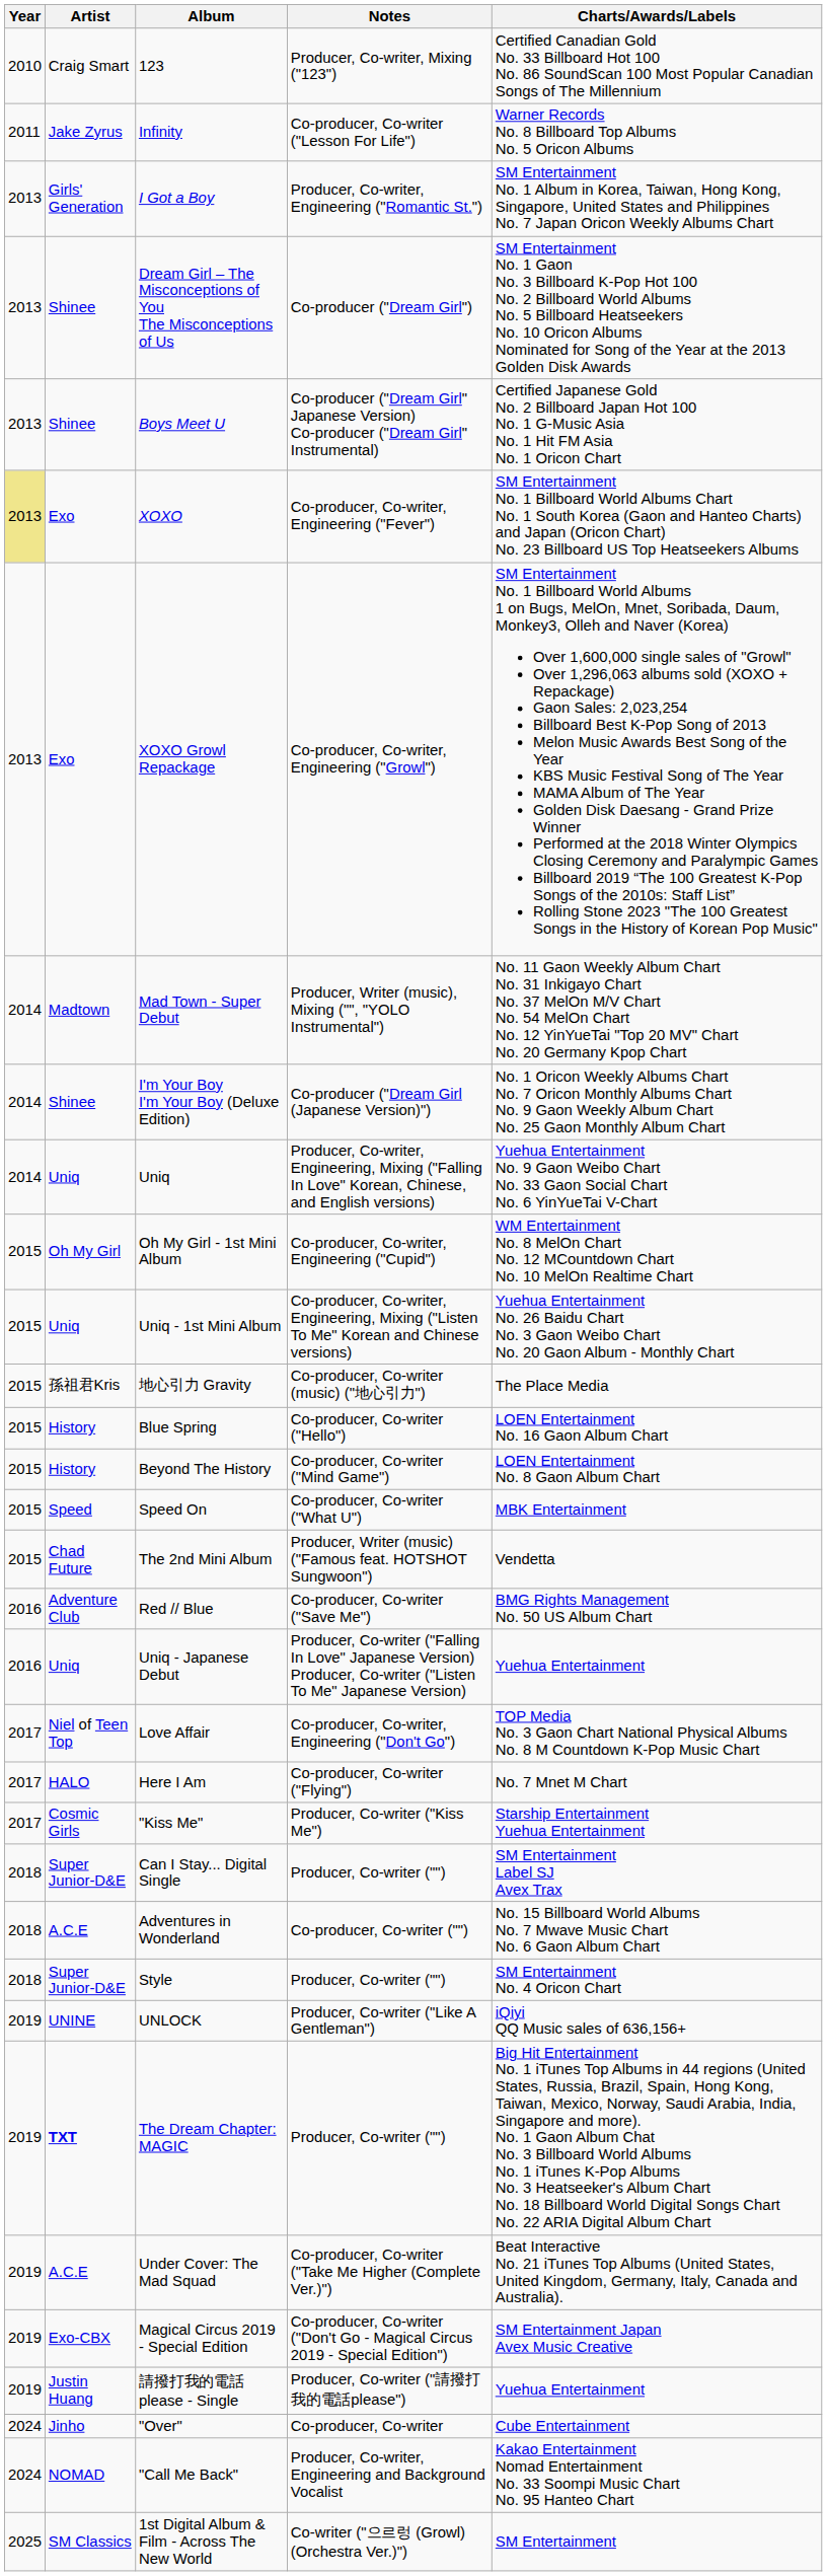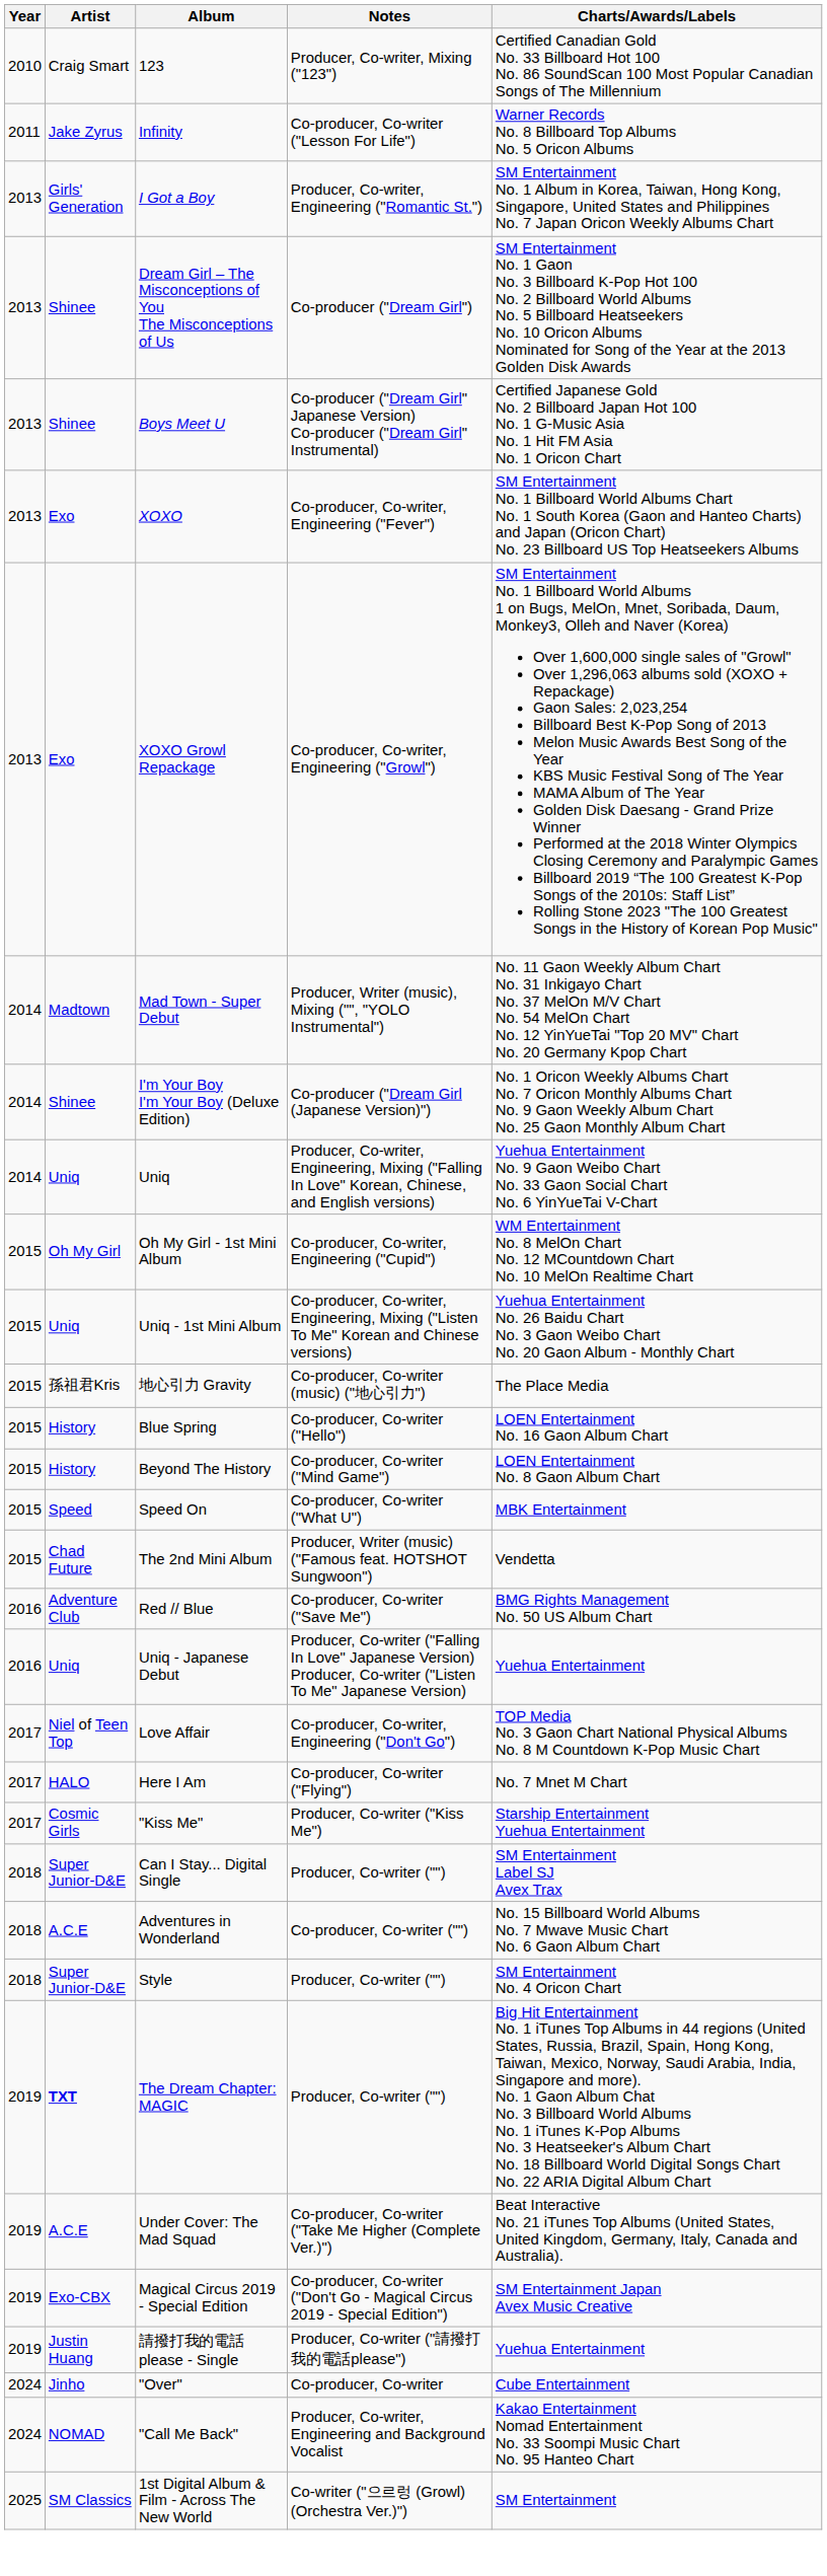 <table class="wikitable">
 <tr>
 <th>Year</th>
 <th>Artist</th>
 <th>Album</th>
 <th>Notes</th>
 <th>Charts/Awards/Labels</th>
 </tr>
 <tr>
 <td>2010</td>
 <td>Craig Smart</td>
 <td>123</td>
 <td>Producer, Co-writer, Mixing ("123")</td>
 <td>Certified Canadian Gold<br>No. 33 Billboard Hot 100<br>No. 86 SoundScan 100 Most Popular Canadian Songs of The Millennium</td>
 </tr>
 <tr>
 <td>2011</td>
 <td><a href='#'>Jake Zyrus</a></td>
 <td><a href='#'>Infinity</a></td>
 <td>Co-producer, Co-writer ("Lesson For Life")</td>
 <td><a href='#'>Warner Records</a><br>No. 8 Billboard Top Albums<br>No. 5 Oricon Albums</td>
 </tr>
 <tr>
 <td>2013</td>
 <td><a href='#'>Girls' Generation</a></td>
 <td><em><a href='#'>I Got a Boy</a></em></td>
 <td>Producer, Co-writer, Engineering ("<a href='#'>Romantic St.</a>")</td>
 <td><a href='#'>SM Entertainment</a><br>No. 1 Album in Korea, Taiwan, Hong Kong, Singapore, United States and Philippines<br>No. 7 Japan Oricon Weekly Albums Chart</td>
 </tr>
 <tr>
 <td>2013</td>
 <td><a href='#'>Shinee</a></td>
 <td><a href='#'>Dream Girl – The Misconceptions of You</a><br><a href='#'>The Misconceptions of Us</a></td>
 <td>Co-producer ("<a href='#'>Dream Girl</a>")</td>
 <td><a href='#'>SM Entertainment</a><br>No. 1 Gaon<br>No. 3 Billboard K-Pop Hot 100<br>No. 2 Billboard World Albums<br>No. 5 Billboard Heatseekers<br>No. 10 Oricon Albums<br>Nominated for Song of the Year at the 2013 Golden Disk Awards</td>
 </tr>
 <tr>
 <td>2013</td>
 <td><a href='#'>Shinee</a></td>
 <td><em><a href='#'>Boys Meet U</a></em></td>
 <td>Co-producer ("<a href='#'>Dream Girl</a>" Japanese Version)<br>Co-producer ("<a href='#'>Dream Girl</a>" Instrumental)</td>
 <td>Certified Japanese Gold<br>No. 2 Billboard Japan Hot 100<br>No. 1 G-Music Asia<br>No. 1 Hit FM Asia<br>No. 1 Oricon Chart</td>
 </tr>
 <tr>
-<td style="background: khaki;">2013</td>
+<td>2013</td>
 <td><a href='#'>Exo</a></td>
 <td><em><a href='#'>XOXO</a></em></td>
 <td>Co-producer, Co-writer, Engineering ("Fever")</td>
 <td><a href='#'>SM Entertainment</a><br>No. 1 Billboard World Albums Chart<br>No. 1 South Korea (Gaon and Hanteo Charts) and Japan (Oricon Chart)<br>No. 23 Billboard US Top Heatseekers Albums</td>
 </tr>
 <tr>
 <td>2013</td>
 <td><a href='#'>Exo</a></td>
 <td><a href='#'>XOXO Growl Repackage</a></td>
 <td>Co-producer, Co-writer, Engineering ("<a href='#'>Growl</a>")</td>
 <td><a href='#'>SM Entertainment</a><br>No. 1 Billboard World Albums<br>1 on Bugs, MelOn, Mnet, Soribada, Daum, Monkey3, Olleh and Naver (Korea)<ul><li>Over 1,600,000 single sales of "Growl"</li><li>Over 1,296,063 albums sold (XOXO + Repackage)</li><li>Gaon Sales: 2,023,254</li><li>Billboard Best K-Pop Song of 2013</li><li>Melon Music Awards Best Song of the Year</li><li>KBS Music Festival Song of The Year</li><li>MAMA Album of The Year</li><li>Golden Disk Daesang - Grand Prize Winner</li><li>Performed at the 2018 Winter Olympics Closing Ceremony and Paralympic Games</li><li>Billboard 2019 “The 100 Greatest K-Pop Songs of the 2010s: Staff List”</li><li>Rolling Stone 2023 "The 100 Greatest Songs in the History of Korean Pop Music"</li></ul></td>
 </tr>
 <tr>
 <td>2014</td>
 <td><a href='#'>Madtown</a></td>
 <td><a href='#'>Mad Town - Super Debut</a></td>
 <td>Producer, Writer (music), Mixing ("", "YOLO Instrumental")</td>
 <td>No. 11 Gaon Weekly Album Chart<br>No. 31 Inkigayo Chart<br>No. 37 MelOn M/V Chart<br>No. 54 MelOn Chart<br>No. 12 YinYueTai "Top 20 MV" Chart<br>No. 20 Germany Kpop Chart</td>
 </tr>
 <tr>
 <td>2014</td>
 <td><a href='#'>Shinee</a></td>
 <td><a href='#'>I'm Your Boy</a><br><a href='#'>I'm Your Boy</a> (Deluxe Edition)</td>
 <td>Co-producer ("<a href='#'>Dream Girl</a> (Japanese Version)")</td>
 <td>No. 1 Oricon Weekly Albums Chart<br>No. 7 Oricon Monthly Albums Chart<br> No. 9 Gaon Weekly Album Chart<br> No. 25 Gaon Monthly Album Chart</td>
 </tr>
 <tr>
 <td>2014</td>
 <td><a href='#'>Uniq</a></td>
 <td>Uniq</td>
 <td>Producer, Co-writer, Engineering, Mixing ("Falling In Love" Korean, Chinese, and English versions)</td>
 <td><a href='#'>Yuehua Entertainment</a><br>No. 9 Gaon Weibo Chart<br>No. 33 Gaon Social Chart<br>No. 6 YinYueTai V-Chart</td>
 </tr>
 <tr>
 <td>2015</td>
 <td><a href='#'>Oh My Girl</a></td>
 <td>Oh My Girl - 1st Mini Album</td>
 <td>Co-producer, Co-writer, Engineering ("Cupid")</td>
 <td><a href='#'>WM Entertainment</a><br>No. 8 MelOn Chart<br>No. 12 MCountdown Chart<br>No. 10 MelOn Realtime Chart</td>
 </tr>
 <tr>
 <td>2015</td>
 <td><a href='#'>Uniq</a></td>
 <td>Uniq - 1st Mini Album</td>
 <td>Co-producer, Co-writer, Engineering, Mixing ("Listen To Me" Korean and Chinese versions)</td>
 <td><a href='#'>Yuehua Entertainment</a><br>No. 26 Baidu Chart<br>No. 3 Gaon Weibo Chart<br>No. 20 Gaon Album - Monthly Chart</td>
 </tr>
 <tr>
 <td>2015</td>
 <td>孫祖君Kris</td>
 <td>地心引力 Gravity</td>
 <td>Co-producer, Co-writer (music) ("地心引力")</td>
 <td>The Place Media</td>
 </tr>
 <tr>
 <td>2015</td>
 <td><a href='#'>History</a></td>
 <td>Blue Spring</td>
 <td>Co-producer, Co-writer  ("Hello")</td>
 <td><a href='#'>LOEN Entertainment</a><br>No. 16 Gaon Album Chart</td>
 </tr>
 <tr>
 <td>2015</td>
 <td><a href='#'>History</a></td>
 <td>Beyond The History</td>
 <td>Co-producer, Co-writer  ("Mind Game")</td>
 <td><a href='#'>LOEN Entertainment</a><br>No. 8 Gaon Album Chart</td>
 </tr>
 <tr>
 <td>2015</td>
 <td><a href='#'>Speed</a></td>
 <td>Speed On</td>
 <td>Co-producer, Co-writer ("What U")</td>
 <td><a href='#'>MBK Entertainment</a></td>
 </tr>
 <tr>
 <td>2015</td>
 <td><a href='#'>Chad Future</a></td>
 <td>The 2nd Mini Album</td>
 <td>Producer, Writer (music) ("Famous feat. HOTSHOT Sungwoon")</td>
 <td>Vendetta</td>
 </tr>
 <tr>
 <td>2016</td>
 <td><a href='#'>Adventure Club</a></td>
 <td>Red // Blue</td>
 <td>Co-producer, Co-writer ("Save Me")</td>
 <td><a href='#'>BMG Rights Management</a><br>No. 50 US Album Chart</td>
 </tr>
 <tr>
 <td>2016</td>
 <td><a href='#'>Uniq</a></td>
 <td>Uniq - Japanese Debut</td>
 <td>Producer, Co-writer ("Falling In Love" Japanese Version)<br> Producer, Co-writer ("Listen To Me" Japanese Version)</td>
 <td><a href='#'>Yuehua Entertainment</a></td>
 </tr>
 <tr>
 <td>2017</td>
 <td><a href='#'>Niel</a> of <a href='#'>Teen Top</a></td>
 <td>Love Affair</td>
 <td>Co-producer, Co-writer, Engineering ("<a href='#'>Don't Go</a>")</td>
 <td><a href='#'>TOP Media</a><br>No. 3 Gaon Chart National Physical Albums<br>No. 8 M Countdown K-Pop Music Chart</td>
 </tr>
 <tr>
 <td>2017</td>
 <td><a href='#'>HALO</a></td>
 <td>Here I Am</td>
 <td>Co-producer, Co-writer ("Flying")</td>
 <td>No. 7 Mnet M Chart</td>
 </tr>
 <tr>
 <td>2017</td>
 <td><a href='#'>Cosmic Girls</a></td>
 <td>"Kiss Me"</td>
 <td>Producer, Co-writer ("Kiss Me")</td>
 <td><a href='#'>Starship Entertainment</a><br><a href='#'>Yuehua Entertainment</a></td>
 </tr>
 <tr>
 <td>2018</td>
 <td><a href='#'>Super Junior-D&E</a></td>
 <td>Can I Stay... Digital Single</td>
 <td>Producer, Co-writer ("")</td>
 <td><a href='#'>SM Entertainment</a><br><a href='#'>Label SJ</a><br><a href='#'>Avex Trax</a></td>
 </tr>
 <tr>
 <td>2018</td>
 <td><a href='#'>A.C.E</a></td>
 <td>Adventures in Wonderland</td>
 <td>Co-producer, Co-writer ("")</td>
 <td>No. 15 Billboard World Albums<br>No. 7 Mwave Music Chart<br>No. 6 Gaon Album Chart</td>
 </tr>
 <tr>
 <td>2018</td>
 <td><a href='#'>Super Junior-D&E</a></td>
 <td>Style</td>
 <td>Producer, Co-writer ("")</td>
 <td><a href='#'>SM Entertainment</a><br>No. 4 Oricon Chart</td>
 </tr>
 <tr>
 <td>2019</td>
-<td><a href='#'>UNINE</a></td>
-<td>UNLOCK</td>
-<td>Producer, Co-writer ("Like A Gentleman")</td>
-<td><a href='#'>iQiyi</a><br>QQ Music sales of 636,156+</td>
-</tr>
-<tr>
-<td>2019</td>
 <td><strong><a href='#'>TXT</a></strong></td>
 <td><a href='#'>The Dream Chapter: MAGIC</a></td>
 <td>Producer, Co-writer ("")</td>
 <td><a href='#'>Big Hit Entertainment</a><br>No. 1 iTunes Top Albums in 44 regions (United States, Russia, Brazil, Spain, Hong Kong, Taiwan, Mexico, Norway, Saudi Arabia, India, Singapore and more).<br>No. 1 Gaon Album Chat<br>No. 3 Billboard World Albums<br>No. 1 iTunes K-Pop Albums<br>No. 3 Heatseeker's Album Chart<br>No. 18 Billboard World Digital Songs Chart<br>No. 22 ARIA Digital Album Chart</td>
 </tr>
 <tr>
 <td>2019</td>
 <td><a href='#'>A.C.E</a></td>
 <td>Under Cover: The Mad Squad</td>
 <td>Co-producer, Co-writer ("Take Me Higher (Complete Ver.)")</td>
 <td>Beat Interactive<br>No. 21 iTunes Top Albums (United States, United Kingdom, Germany, Italy, Canada and Australia).</td>
 </tr>
 <tr>
 <td>2019</td>
 <td><a href='#'>Exo-CBX</a></td>
 <td>Magical Circus 2019 - Special Edition</td>
 <td>Co-producer, Co-writer ("Don't Go - Magical Circus 2019 - Special Edition")</td>
 <td><a href='#'>SM Entertainment Japan</a><br><a href='#'>Avex Music Creative</a></td>
 </tr>
 <tr>
 <td>2019</td>
 <td><a href='#'>Justin Huang</a></td>
 <td>請撥打我的電話please - Single</td>
 <td>Producer, Co-writer ("請撥打我的電話please")</td>
 <td><a href='#'>Yuehua Entertainment</a></td>
 </tr>
 <tr>
 <td>2024</td>
 <td><a href='#'>Jinho</a></td>
 <td>"Over"</td>
 <td>Co-producer, Co-writer</td>
 <td><a href='#'>Cube Entertainment</a></td>
 </tr>
 <tr>
 <td>2024</td>
 <td><a href='#'>NOMAD</a></td>
 <td>"Call Me Back"</td>
 <td>Producer, Co-writer, Engineering and Background Vocalist</td>
 <td><a href='#'>Kakao Entertainment</a><br>Nomad Entertainment<br>No. 33 Soompi Music Chart<br>No. 95 Hanteo Chart</td>
 </tr>
 <tr>
 <td>2025</td>
 <td><a href='#'>SM Classics</a></td>
 <td>1st Digital Album & Film - Across The New World</td>
 <td>Co-writer ("으르렁 (Growl) (Orchestra Ver.)")</td>
 <td><a href='#'>SM Entertainment</a></td>
 </tr>
 </table>
